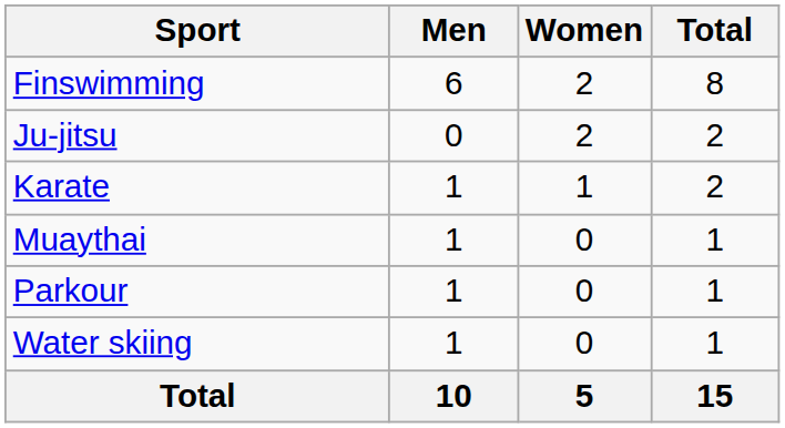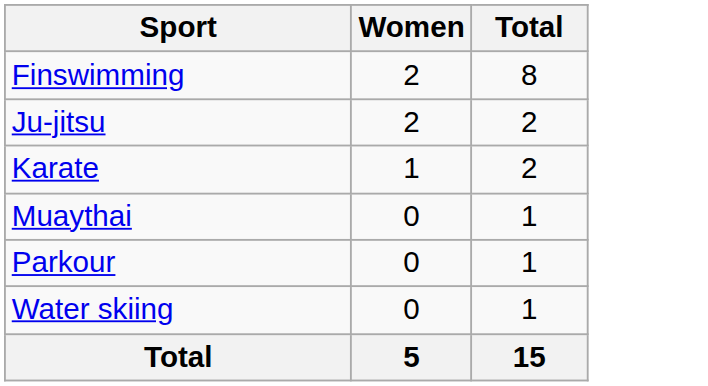 <table class="wikitable sortable" style="text-align:center;">
 <tr>
 <th width=180>Sport</th>
-<th width=55>Men</th>
 <th width=55>Women</th>
 <th width=55>Total</th>
 </tr>
 <tr>
 <td align=left><a href='#'>Finswimming</a></td>
-<td>6</td>
 <td>2</td>
 <td>8</td>
 </tr>
 <tr>
 <td align=left><a href='#'>Ju-jitsu</a></td>
-<td>0</td>
 <td>2</td>
 <td>2</td>
 </tr>
 <tr>
 <td align=left><a href='#'>Karate</a></td>
 <td>1</td>
-<td>1</td>
 <td>2</td>
 </tr>
 <tr>
 <td align=left><a href='#'>Muaythai</a></td>
-<td>1</td>
 <td>0</td>
 <td>1</td>
 </tr>
 <tr>
 <td align=left><a href='#'>Parkour</a></td>
-<td>1</td>
 <td>0</td>
 <td>1</td>
 </tr>
 <tr>
 <td align=left><a href='#'>Water skiing</a></td>
-<td>1</td>
 <td>0</td>
 <td>1</td>
 </tr>
 <tr>
 <th>Total</th>
-<th>10</th>
 <th>5</th>
 <th>15</th>
 </tr>
 </table>
